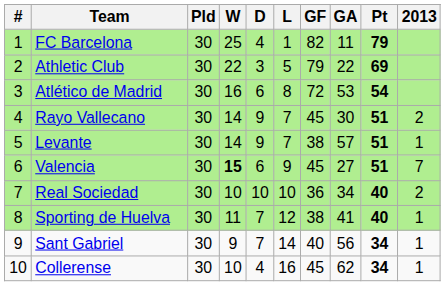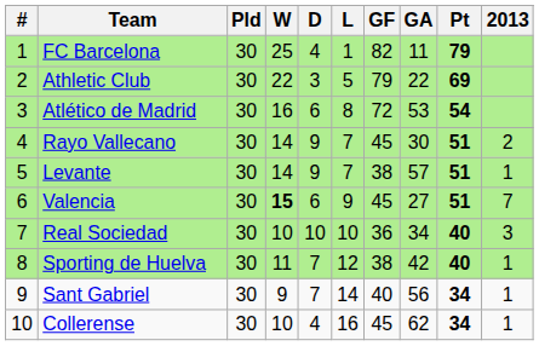 <table class=wikitable style="text-align: center;">
 <tr>
 </tr>
 <tr>
 <th width=20>#</th>
 <th width=150>Team</th>
 <th width=20>Pld</th>
 <th width=20>W</th>
 <th width=20>D</th>
 <th width=20>L</th>
 <th width=20>GF</th>
 <th width=20>GA</th>
 <th width=30>Pt</th>
 <th width=30>2013</th>
 </tr>
 <tr bgcolor=B0EE90>
 <td>1</td>
 <td align="left"><a href='#'>FC Barcelona</a></td>
 <td>30</td>
 <td>25</td>
 <td>4</td>
 <td>1</td>
 <td>82</td>
 <td>11</td>
 <td><strong>79</strong></td>
 <td></td>
 </tr>
 <tr bgcolor=B0EE90>
 <td>2</td>
 <td align="left"><a href='#'>Athletic Club</a></td>
 <td>30</td>
 <td>22</td>
 <td>3</td>
 <td>5</td>
 <td>79</td>
 <td>22</td>
 <td><strong>69</strong></td>
 <td></td>
 </tr>
 <tr bgcolor=B0EE90>
 <td>3</td>
 <td align="left"><a href='#'>Atlético de Madrid</a></td>
 <td>30</td>
 <td>16</td>
 <td>6</td>
 <td>8</td>
 <td>72</td>
 <td>53</td>
 <td><strong>54</strong></td>
 <td></td>
 </tr>
 <tr bgcolor=B0EE90>
 <td>4</td>
 <td align="left"><a href='#'>Rayo Vallecano</a></td>
 <td>30</td>
 <td>14</td>
 <td>9</td>
 <td>7</td>
 <td>45</td>
 <td>30</td>
 <td><strong>51</strong></td>
 <td> 2</td>
 </tr>
 <tr bgcolor=B0EE90>
 <td>5</td>
 <td align="left"><a href='#'>Levante</a></td>
 <td>30</td>
 <td>14</td>
 <td>9</td>
 <td>7</td>
 <td>38</td>
 <td>57</td>
 <td><strong>51</strong></td>
 <td> 1</td>
 </tr>
 <tr bgcolor=B0EE90>
 <td>6</td>
 <td align="left"><a href='#'>Valencia</a></td>
 <td>30</td>
 <td><strong>15</strong></td>
 <td>6</td>
 <td>9</td>
 <td>45</td>
 <td>27</td>
 <td><strong>51</strong></td>
 <td> 7</td>
 </tr>
 <tr bgcolor=B0EE90>
 <td>7</td>
 <td align="left"><a href='#'>Real Sociedad</a></td>
 <td>30</td>
 <td>10</td>
 <td>10</td>
 <td>10</td>
 <td>36</td>
 <td>34</td>
 <td><strong>40</strong></td>
-<td> 2</td>
+<td> 3</td>
 </tr>
 <tr bgcolor=B0EE90>
 <td>8</td>
 <td align="left"><a href='#'>Sporting de Huelva</a></td>
 <td>30</td>
 <td>11</td>
 <td>7</td>
 <td>12</td>
 <td>38</td>
-<td>41</td>
+<td>42</td>
 <td><strong>40</strong></td>
 <td> 1</td>
 </tr>
 <tr>
 <td>9</td>
 <td align="left"><a href='#'>Sant Gabriel</a></td>
 <td>30</td>
 <td>9</td>
 <td>7</td>
 <td>14</td>
 <td>40</td>
 <td>56</td>
 <td><strong>34</strong></td>
 <td> 1</td>
 </tr>
 <tr>
 <td>10</td>
 <td align="left"><a href='#'>Collerense</a></td>
 <td>30</td>
 <td>10</td>
 <td>4</td>
 <td>16</td>
 <td>45</td>
 <td>62</td>
 <td><strong>34</strong></td>
 <td> 1</td>
 </tr>
 </table>
